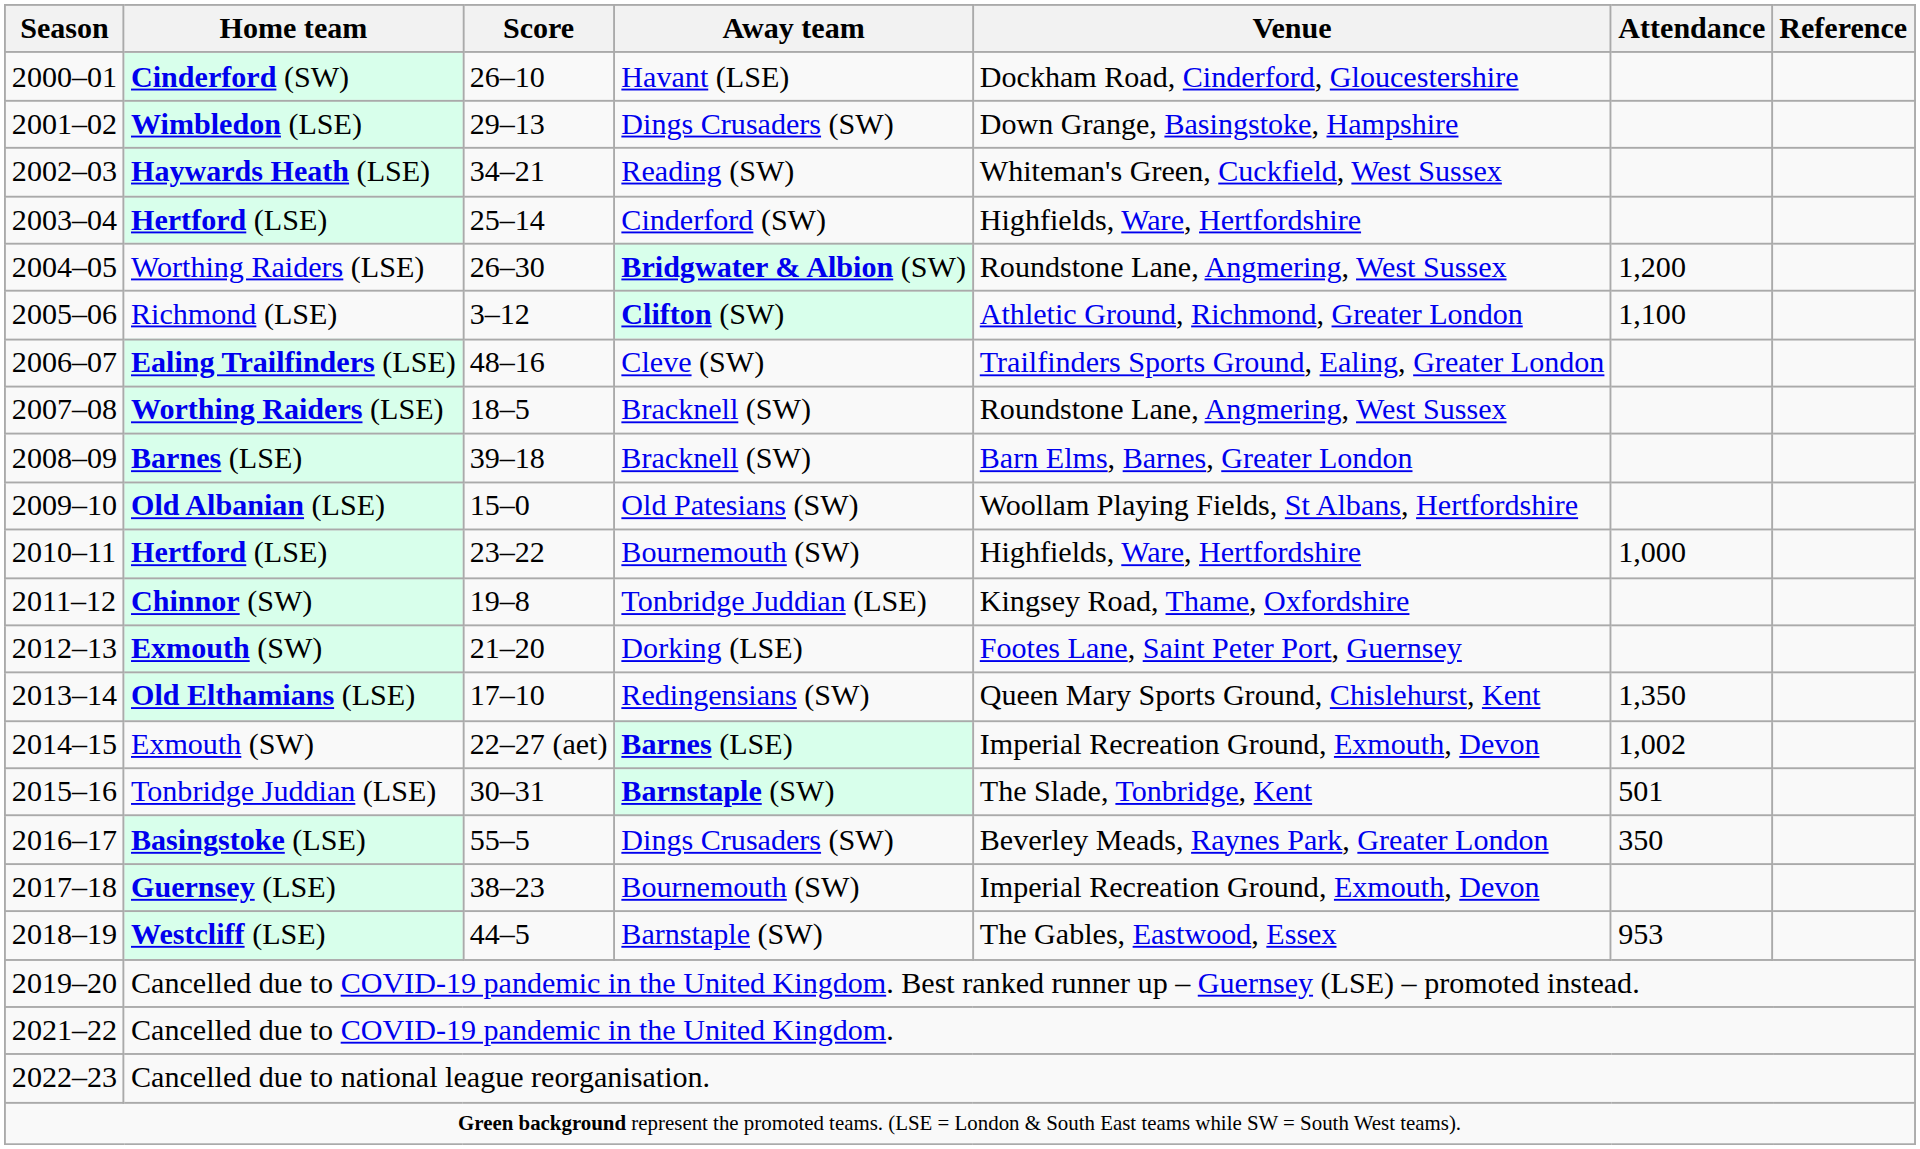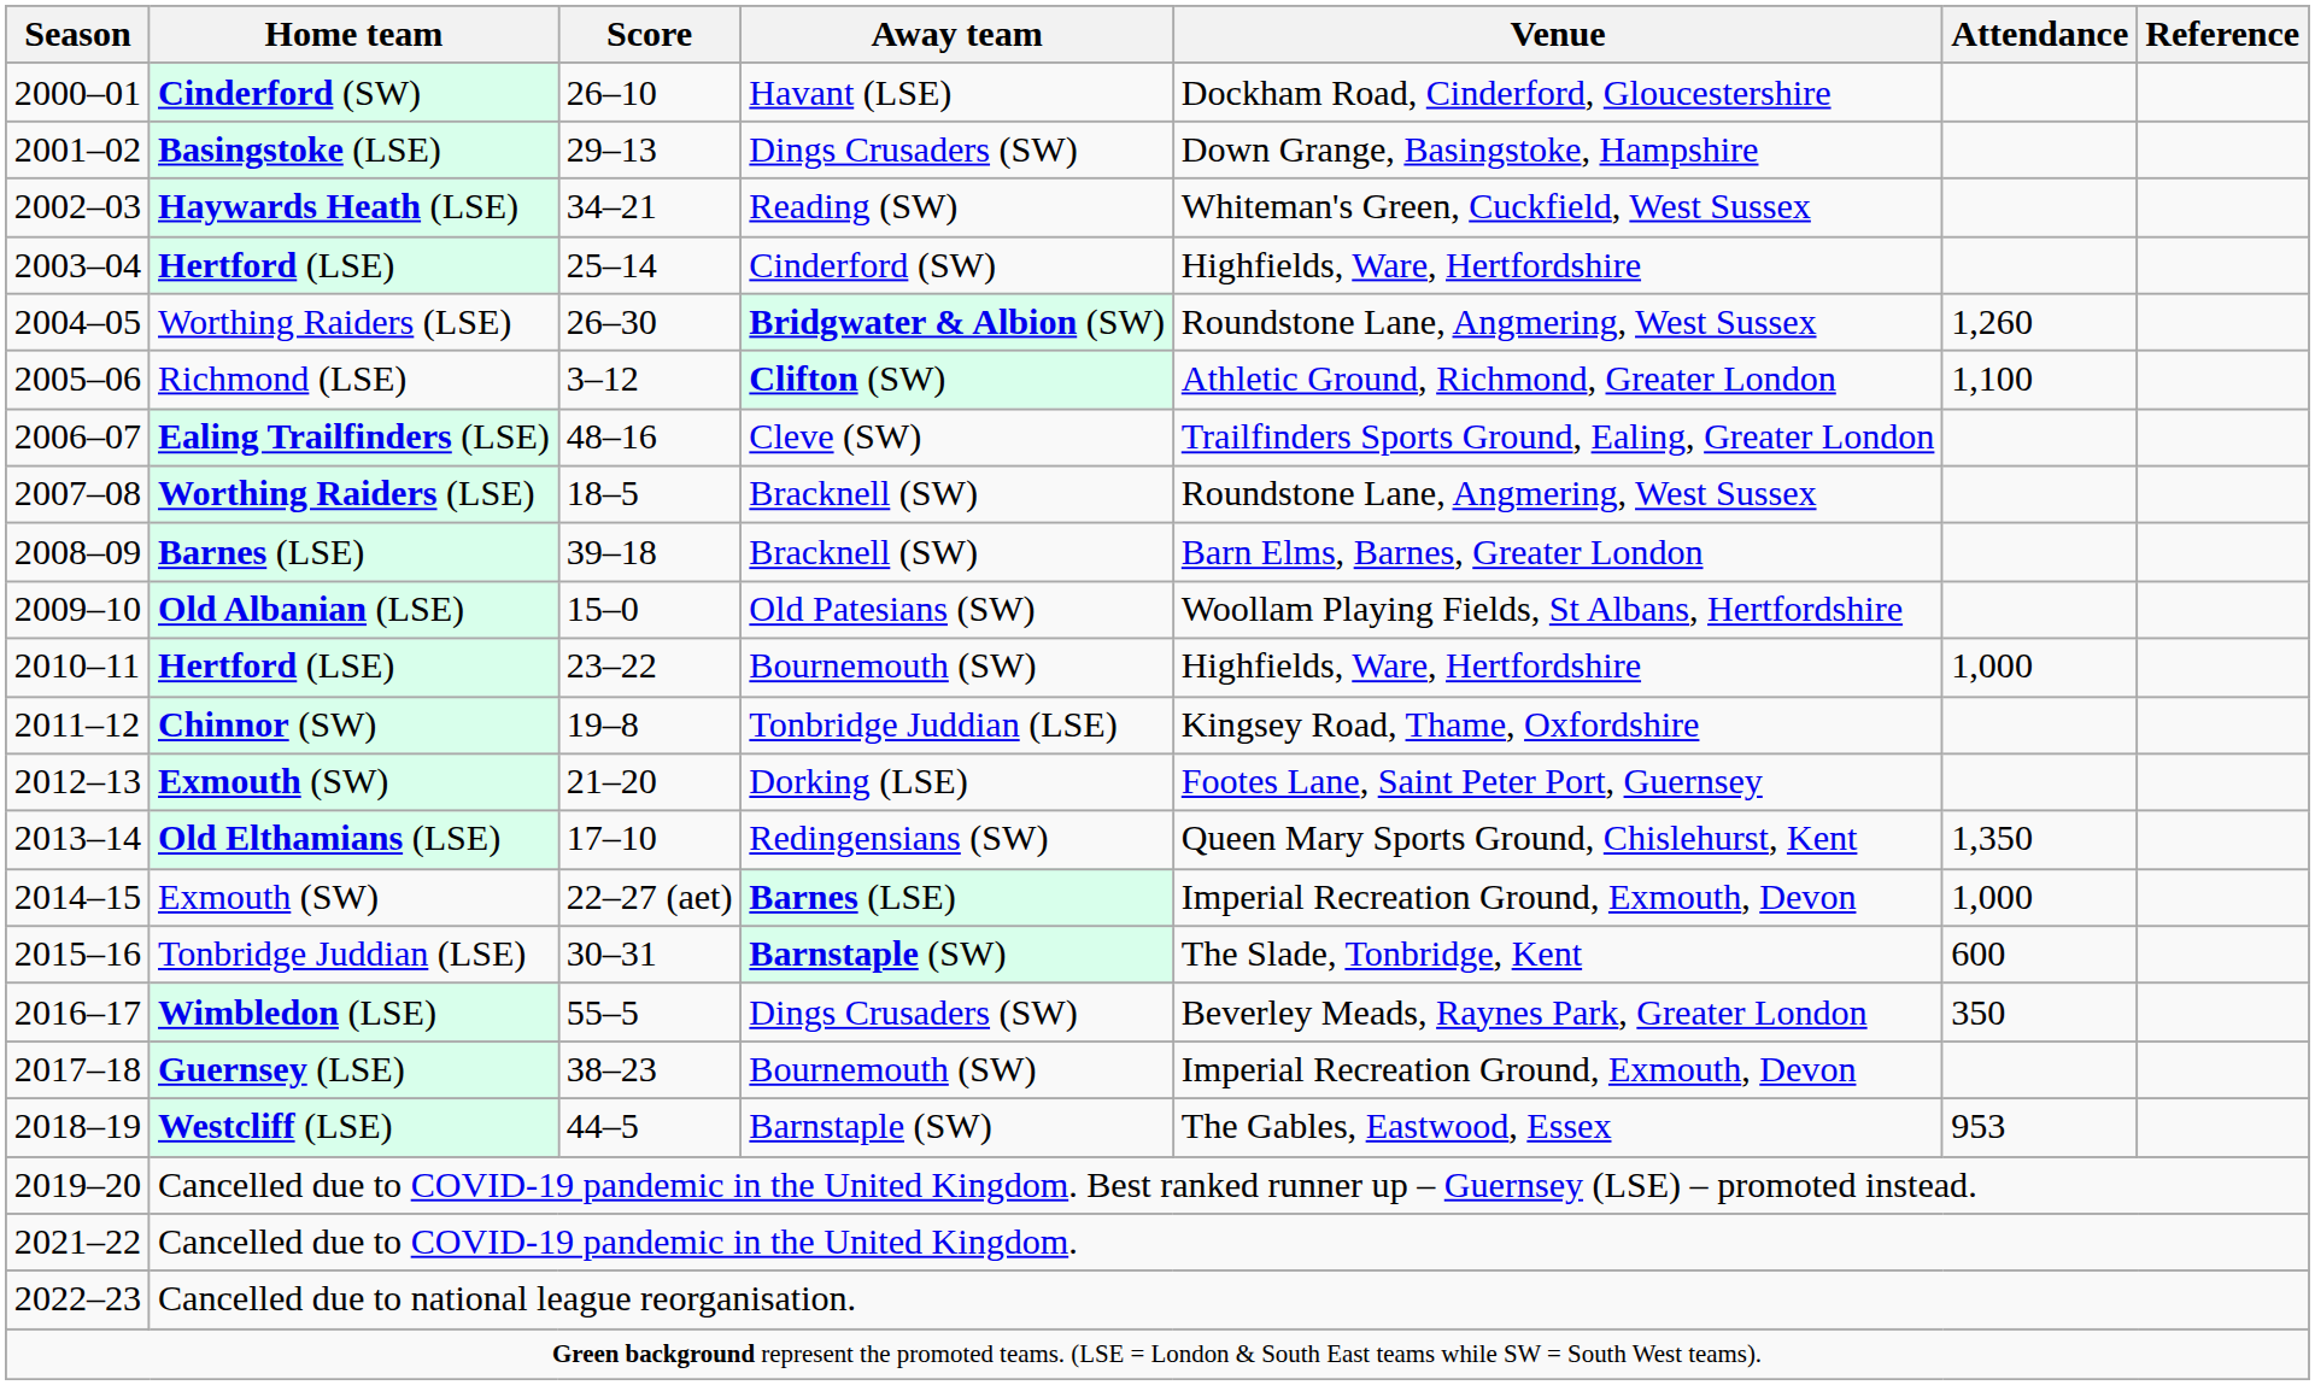 <table class="wikitable">
 <tr>
 <th>Season</th>
 <th>Home team</th>
 <th>Score</th>
 <th>Away team</th>
 <th>Venue</th>
 <th>Attendance</th>
 <th>Reference</th>
 </tr>
 <tr>
 <td>2000–01</td>
 <td style="background:#d8ffeb;"><strong><a href='#'>Cinderford</a></strong> (SW)</td>
 <td>26–10</td>
 <td><a href='#'>Havant</a> (LSE)</td>
 <td>Dockham Road, <a href='#'>Cinderford</a>, <a href='#'>Gloucestershire</a></td>
 <td></td>
 <td></td>
 </tr>
 <tr>
 <td>2001–02</td>
-<td style="background:#d8ffeb;"><strong><a href='#'>Wimbledon</a></strong> (LSE)</td>
+<td style="background:#d8ffeb;"><strong><a href='#'>Basingstoke</a></strong> (LSE)</td>
 <td>29–13</td>
 <td><a href='#'>Dings Crusaders</a> (SW)</td>
 <td>Down Grange, <a href='#'>Basingstoke</a>, <a href='#'>Hampshire</a></td>
 <td></td>
 <td></td>
 </tr>
 <tr>
 <td>2002–03</td>
 <td style="background:#d8ffeb;"><strong><a href='#'>Haywards Heath</a></strong> (LSE)</td>
 <td>34–21</td>
 <td><a href='#'>Reading</a> (SW)</td>
 <td>Whiteman's Green, <a href='#'>Cuckfield</a>, <a href='#'>West Sussex</a></td>
 <td></td>
 <td></td>
 </tr>
 <tr>
 <td>2003–04</td>
 <td style="background:#d8ffeb;"><strong><a href='#'>Hertford</a></strong> (LSE)</td>
 <td>25–14</td>
 <td><a href='#'>Cinderford</a> (SW)</td>
 <td>Highfields, <a href='#'>Ware</a>, <a href='#'>Hertfordshire</a></td>
 <td></td>
 <td></td>
 </tr>
 <tr>
 <td>2004–05</td>
 <td><a href='#'>Worthing Raiders</a> (LSE)</td>
 <td>26–30</td>
 <td style="background:#d8ffeb;"><strong><a href='#'>Bridgwater & Albion</a></strong> (SW)</td>
 <td>Roundstone Lane, <a href='#'>Angmering</a>, <a href='#'>West Sussex</a></td>
-<td>1,200</td>
+<td>1,260</td>
 <td></td>
 </tr>
 <tr>
 <td>2005–06</td>
 <td><a href='#'>Richmond</a> (LSE)</td>
 <td>3–12</td>
 <td style="background:#d8ffeb;"><strong><a href='#'>Clifton</a></strong> (SW)</td>
 <td><a href='#'>Athletic Ground</a>, <a href='#'>Richmond</a>, <a href='#'>Greater London</a></td>
 <td>1,100</td>
 <td></td>
 </tr>
 <tr>
 <td>2006–07</td>
 <td style="background:#d8ffeb;"><strong><a href='#'>Ealing Trailfinders</a></strong> (LSE)</td>
 <td>48–16</td>
 <td><a href='#'>Cleve</a> (SW)</td>
 <td><a href='#'>Trailfinders Sports Ground</a>, <a href='#'>Ealing</a>, <a href='#'>Greater London</a></td>
 <td></td>
 <td></td>
 </tr>
 <tr>
 <td>2007–08</td>
 <td style="background:#d8ffeb;"><strong><a href='#'>Worthing Raiders</a></strong> (LSE)</td>
 <td>18–5</td>
 <td><a href='#'>Bracknell</a> (SW)</td>
 <td>Roundstone Lane, <a href='#'>Angmering</a>, <a href='#'>West Sussex</a></td>
 <td></td>
 <td></td>
 </tr>
 <tr>
 <td>2008–09</td>
 <td style="background:#d8ffeb;"><strong><a href='#'>Barnes</a></strong> (LSE)</td>
 <td>39–18</td>
 <td><a href='#'>Bracknell</a> (SW)</td>
 <td><a href='#'>Barn Elms</a>, <a href='#'>Barnes</a>, <a href='#'>Greater London</a></td>
 <td></td>
 <td></td>
 </tr>
 <tr>
 <td>2009–10</td>
 <td style="background:#d8ffeb;"><strong><a href='#'>Old Albanian</a></strong> (LSE)</td>
 <td>15–0</td>
 <td><a href='#'>Old Patesians</a> (SW)</td>
 <td>Woollam Playing Fields, <a href='#'>St Albans</a>, <a href='#'>Hertfordshire</a></td>
 <td></td>
 <td></td>
 </tr>
 <tr>
 <td>2010–11</td>
 <td style="background:#d8ffeb;"><strong><a href='#'>Hertford</a></strong> (LSE)</td>
 <td>23–22</td>
 <td><a href='#'>Bournemouth</a> (SW)</td>
 <td>Highfields, <a href='#'>Ware</a>, <a href='#'>Hertfordshire</a></td>
 <td>1,000</td>
 <td></td>
 </tr>
 <tr>
 <td>2011–12</td>
 <td style="background:#d8ffeb;"><strong><a href='#'>Chinnor</a></strong> (SW)</td>
 <td>19–8</td>
 <td><a href='#'>Tonbridge Juddian</a> (LSE)</td>
 <td>Kingsey Road, <a href='#'>Thame</a>, <a href='#'>Oxfordshire</a></td>
 <td></td>
 <td></td>
 </tr>
 <tr>
 <td>2012–13</td>
 <td style="background:#d8ffeb;"><strong><a href='#'>Exmouth</a></strong> (SW)</td>
 <td>21–20</td>
 <td><a href='#'>Dorking</a> (LSE)</td>
 <td><a href='#'>Footes Lane</a>, <a href='#'>Saint Peter Port</a>, <a href='#'>Guernsey</a></td>
 <td></td>
 <td></td>
 </tr>
 <tr>
 <td>2013–14</td>
 <td style="background:#d8ffeb;"><strong><a href='#'>Old Elthamians</a></strong> (LSE)</td>
 <td>17–10</td>
 <td><a href='#'>Redingensians</a> (SW)</td>
 <td>Queen Mary Sports Ground, <a href='#'>Chislehurst</a>, <a href='#'>Kent</a></td>
 <td>1,350</td>
 <td></td>
 </tr>
 <tr>
 <td>2014–15</td>
 <td><a href='#'>Exmouth</a> (SW)</td>
 <td>22–27 (aet)</td>
 <td style="background:#d8ffeb;"><strong><a href='#'>Barnes</a></strong> (LSE)</td>
 <td>Imperial Recreation Ground, <a href='#'>Exmouth</a>, <a href='#'>Devon</a></td>
-<td>1,002</td>
+<td>1,000</td>
 <td></td>
 </tr>
 <tr>
 <td>2015–16</td>
 <td><a href='#'>Tonbridge Juddian</a> (LSE)</td>
 <td>30–31</td>
 <td style="background:#d8ffeb;"><strong><a href='#'>Barnstaple</a></strong> (SW)</td>
 <td>The Slade, <a href='#'>Tonbridge</a>, <a href='#'>Kent</a></td>
-<td>501</td>
+<td>600</td>
 <td></td>
 </tr>
 <tr>
 <td>2016–17</td>
-<td style="background:#d8ffeb;"><strong><a href='#'>Basingstoke</a></strong> (LSE)</td>
+<td style="background:#d8ffeb;"><strong><a href='#'>Wimbledon</a></strong> (LSE)</td>
 <td>55–5</td>
 <td><a href='#'>Dings Crusaders</a> (SW)</td>
 <td>Beverley Meads, <a href='#'>Raynes Park</a>, <a href='#'>Greater London</a></td>
 <td>350</td>
 <td></td>
 </tr>
 <tr>
 <td>2017–18</td>
 <td style="background:#d8ffeb;"><strong><a href='#'>Guernsey</a></strong> (LSE)</td>
 <td>38–23</td>
 <td><a href='#'>Bournemouth</a> (SW)</td>
 <td>Imperial Recreation Ground, <a href='#'>Exmouth</a>, <a href='#'>Devon</a></td>
 <td></td>
 <td></td>
 </tr>
 <tr>
 <td>2018–19</td>
 <td style="background:#d8ffeb;"><strong><a href='#'>Westcliff</a></strong> (LSE)</td>
 <td>44–5</td>
 <td><a href='#'>Barnstaple</a> (SW)</td>
 <td>The Gables, <a href='#'>Eastwood</a>, <a href='#'>Essex</a></td>
 <td>953</td>
 <td></td>
 </tr>
 <tr>
 <td>2019–20</td>
 <td colspan=6>Cancelled due to <a href='#'>COVID-19 pandemic in the United Kingdom</a>.  Best ranked runner up – <a href='#'>Guernsey</a> (LSE) – promoted instead.</td>
 </tr>
 <tr>
 <td>2021–22</td>
 <td colspan=6>Cancelled due to <a href='#'>COVID-19 pandemic in the United Kingdom</a>.</td>
 </tr>
 <tr>
 <td>2022–23</td>
 <td colspan=6>Cancelled due to national league reorganisation.</td>
 </tr>
 <tr>
 <td colspan="15"  style="border:0; font-size:smaller; text-align:center;"><small><span><strong>Green background</strong></span> represent the promoted teams. (LSE = London & South East teams while SW = South West teams).</small></td>
 </tr>
 </table>
